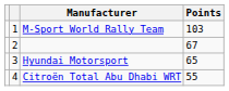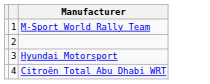 <table class="wikitable" style="font-size: 85%;">
 <tr>
 <th></th>
 <th></th>
 <th>Manufacturer</th>
-<th>Points</th>
 </tr>
 <tr>
 <td align="left"></td>
 <td align="center">1</td>
 <td> <a href='#'>M-Sport World Rally Team</a></td>
-<td align="left">103</td>
 </tr>
 <tr>
 <td align="left"></td>
 <td align="center">2</td>
 <td></td>
-<td align="left">67</td>
 </tr>
 <tr>
 <td align="left"></td>
 <td align="center">3</td>
 <td> <a href='#'>Hyundai Motorsport</a></td>
-<td align="left">65</td>
 </tr>
 <tr>
 <td align="left"></td>
 <td align="center">4</td>
 <td> <a href='#'>Citroën Total Abu Dhabi WRT</a></td>
-<td align="left">55</td>
 </tr>
 </table>
